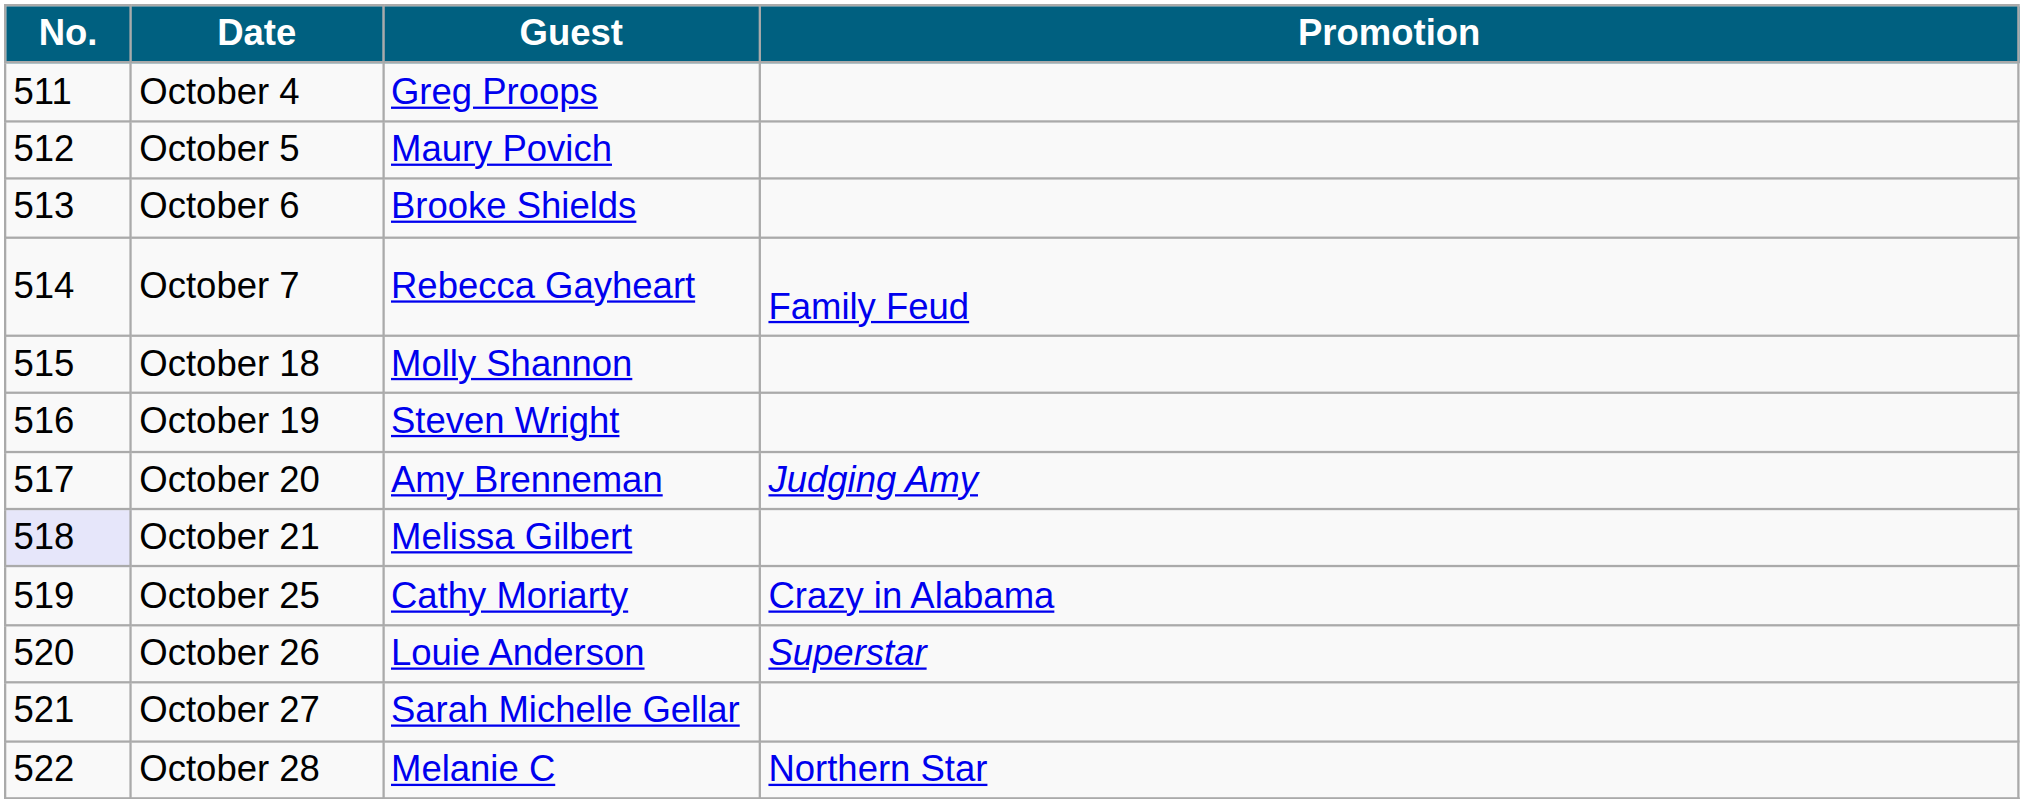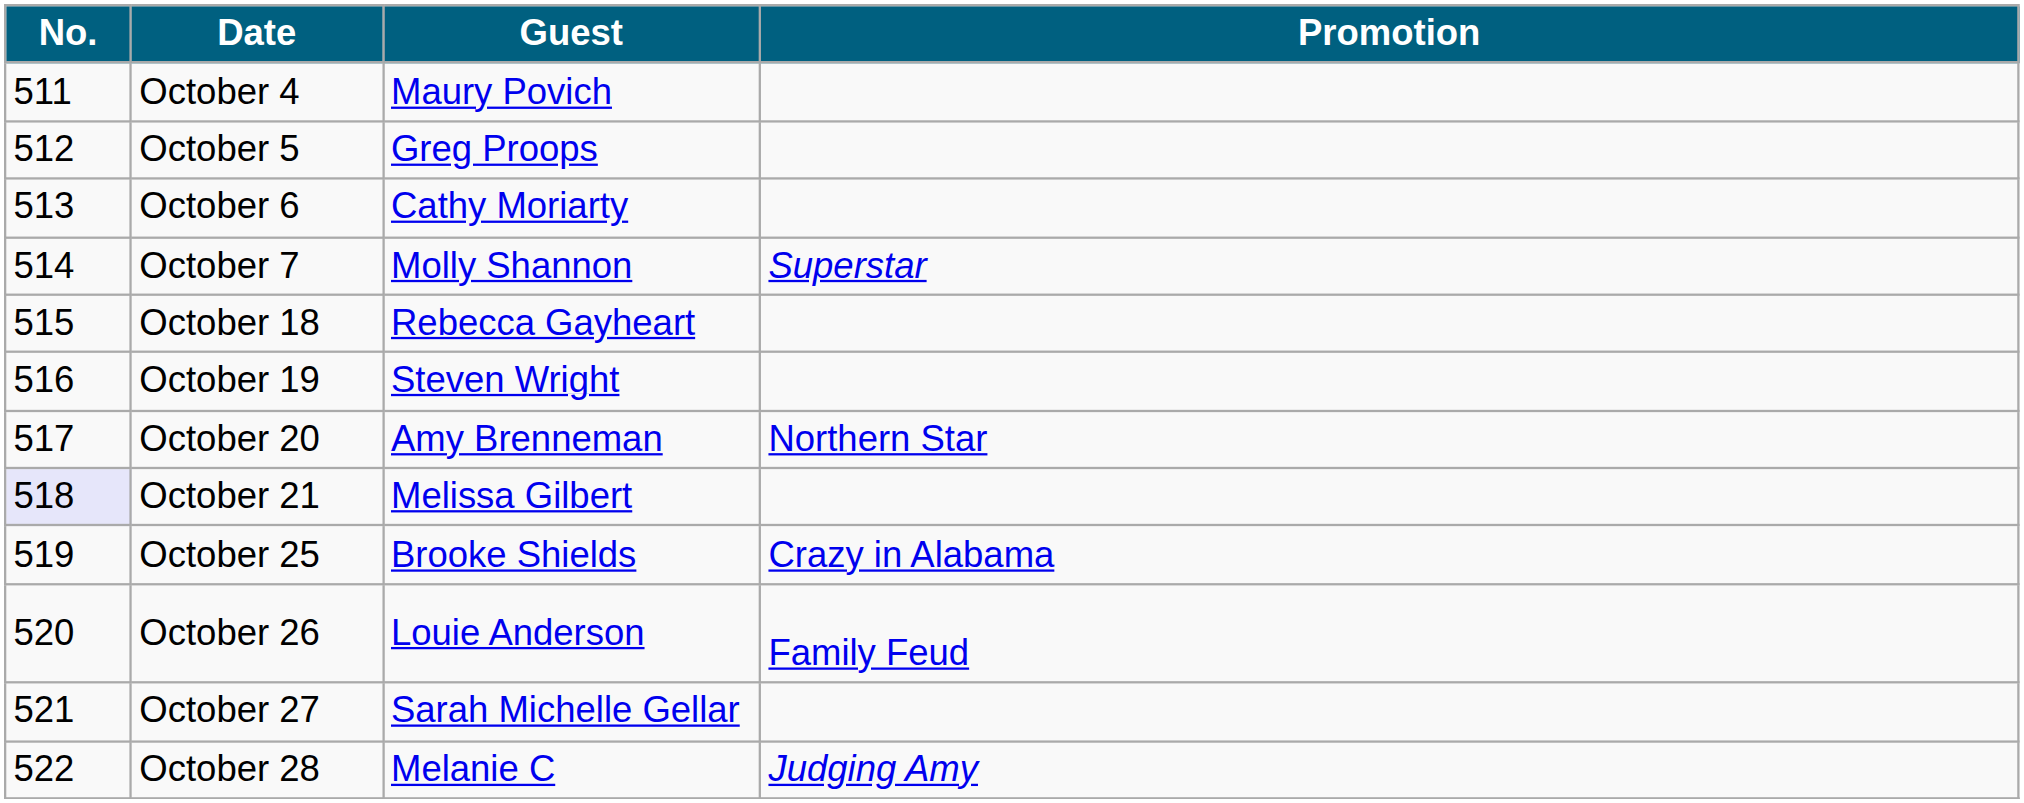 <table class="wikitable" width="100%">
 <tr>
 <th width="5%" style="background:#006080; color:white"><abbr>No.</abbr></th>
 <th width="10%" style="background:#006080; color:white">Date</th>
 <th width="15%" style="background:#006080; color:white">Guest</th>
 <th width="50%" style="background:#006080; color:white">Promotion</th>
 </tr>
 <tr>
 <td>511</td>
 <td>October 4</td>
-<td><a href='#'>Greg Proops</a></td>
+<td><a href='#'>Maury Povich</a></td>
 <td></td>
 </tr>
 <tr>
 <td>512</td>
 <td>October 5</td>
-<td><a href='#'>Maury Povich</a></td>
+<td><a href='#'>Greg Proops</a></td>
 <td></td>
 </tr>
 <tr>
 <td>513</td>
 <td>October 6</td>
-<td><a href='#'>Brooke Shields</a></td>
+<td><a href='#'>Cathy Moriarty</a></td>
 <td></td>
 </tr>
 <tr>
 <td>514</td>
 <td>October 7</td>
-<td><a href='#'>Rebecca Gayheart</a></td>
-<td><br><a href='#'>Family Feud</a></td>
+<td><a href='#'>Molly Shannon</a></td>
+<td><em><a href='#'>Superstar</a></em></td>
 </tr>
 <tr>
 <td>515</td>
 <td>October 18</td>
-<td><a href='#'>Molly Shannon</a></td>
+<td><a href='#'>Rebecca Gayheart</a></td>
 <td></td>
 </tr>
 <tr>
 <td>516</td>
 <td>October 19</td>
 <td><a href='#'>Steven Wright</a></td>
 <td></td>
 </tr>
 <tr>
 <td>517</td>
 <td>October 20</td>
 <td><a href='#'>Amy Brenneman</a></td>
-<td><em><a href='#'>Judging Amy</a></em></td>
+<td><a href='#'>Northern Star</a></td>
 </tr>
 <tr>
 <td style="background: lavender;">518</td>
 <td>October 21</td>
 <td><a href='#'>Melissa Gilbert</a></td>
 <td></td>
 </tr>
 <tr>
 <td>519</td>
 <td>October 25</td>
-<td><a href='#'>Cathy Moriarty</a></td>
+<td><a href='#'>Brooke Shields</a></td>
 <td><a href='#'>Crazy in Alabama</a></td>
 </tr>
 <tr>
 <td>520</td>
 <td>October 26</td>
 <td><a href='#'>Louie Anderson</a></td>
-<td><em><a href='#'>Superstar</a></em></td>
+<td><br><a href='#'>Family Feud</a></td>
 </tr>
 <tr>
 <td>521</td>
 <td>October 27</td>
 <td><a href='#'>Sarah Michelle Gellar</a></td>
 <td></td>
 </tr>
 <tr>
 <td>522</td>
 <td>October 28</td>
 <td><a href='#'>Melanie C</a></td>
-<td><a href='#'>Northern Star</a></td>
+<td><em><a href='#'>Judging Amy</a></em></td>
 </tr>
 <tr>
 </tr>
 </table>
